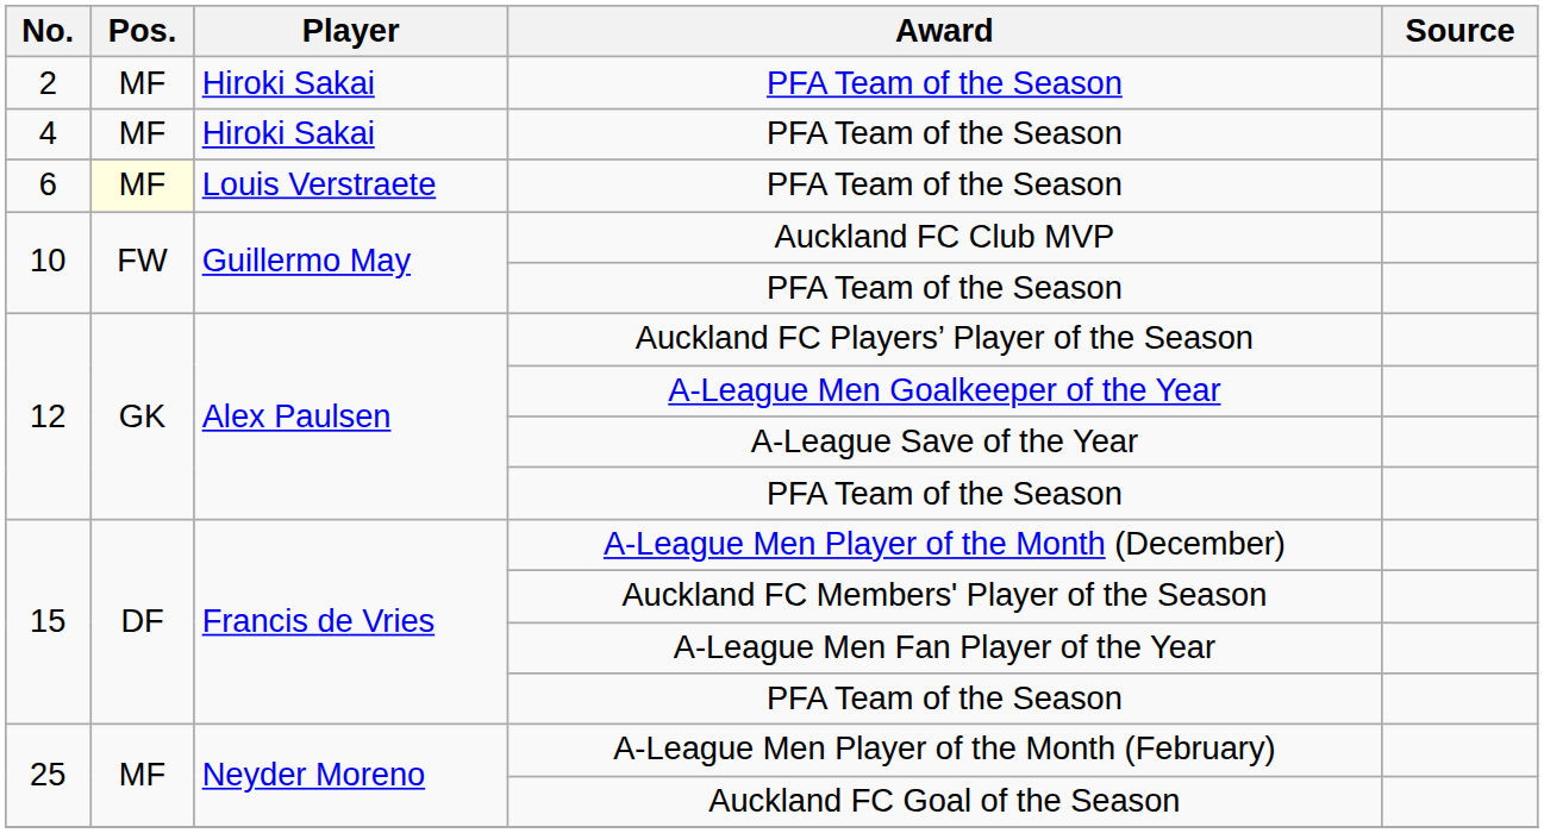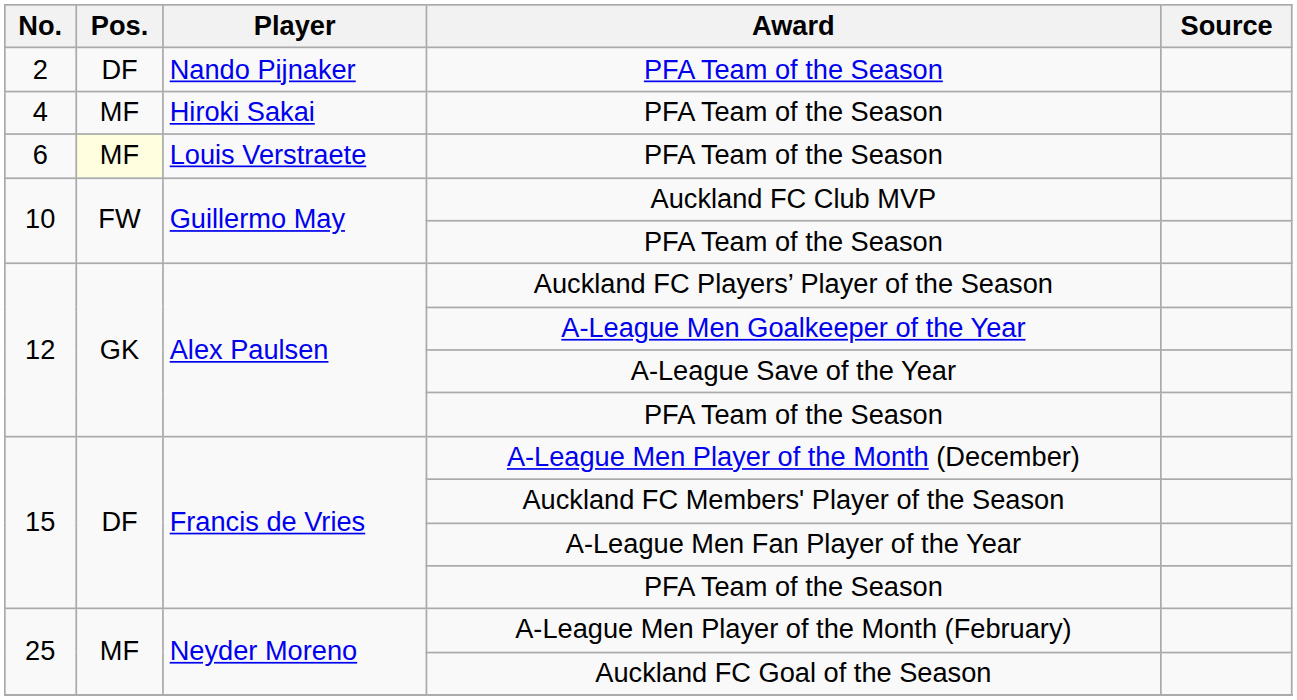 <table class="wikitable" style="text-align:center; width:60%;">
 <tr>
 <th>No.</th>
 <th>Pos.</th>
 <th>Player</th>
 <th>Award</th>
 <th>Source</th>
 </tr>
 <tr>
 <td>2</td>
-<td>MF</td>
-<td align="left"> <a href='#'>Hiroki Sakai</a></td>
+<td>DF</td>
+<td align="left"> <a href='#'>Nando Pijnaker</a></td>
 <td><a href='#'>PFA Team of the Season</a></td>
 <td></td>
 </tr>
 <tr>
 <td>4</td>
 <td>MF</td>
 <td align="left"> <a href='#'>Hiroki Sakai</a></td>
 <td>PFA Team of the Season</td>
 <td></td>
 </tr>
 <tr>
 <td>6</td>
 <td style="background: lightyellow;">MF</td>
 <td align="left"> <a href='#'>Louis Verstraete</a></td>
 <td>PFA Team of the Season</td>
 <td></td>
 </tr>
 <tr>
 <td rowspan=2>10</td>
 <td rowspan=2>FW</td>
 <td rowspan=2; align="left"> <a href='#'>Guillermo May</a></td>
 <td>Auckland FC Club MVP</td>
 <td></td>
 </tr>
 <tr>
 <td>PFA Team of the Season</td>
 <td></td>
 </tr>
 <tr>
 <td rowspan=4>12</td>
 <td rowspan=4>GK</td>
 <td rowspan=4; align="left"> <a href='#'>Alex Paulsen</a></td>
 <td>Auckland FC Players’ Player of the Season</td>
 <td></td>
 </tr>
 <tr>
 <td><a href='#'>A-League Men Goalkeeper of the Year</a></td>
 <td></td>
 </tr>
 <tr>
 <td>A-League Save of the Year</td>
 <td></td>
 </tr>
 <tr>
 <td>PFA Team of the Season</td>
 <td></td>
 </tr>
 <tr>
 <td rowspan=4>15</td>
 <td rowspan=4>DF</td>
 <td rowspan=4; align="left"> <a href='#'>Francis de Vries</a></td>
 <td><a href='#'>A-League Men Player of the Month</a> (December)</td>
 <td></td>
 </tr>
 <tr>
 <td>Auckland FC Members' Player of the Season</td>
 <td></td>
 </tr>
 <tr>
 <td>A-League Men Fan Player of the Year</td>
 <td></td>
 </tr>
 <tr>
 <td>PFA Team of the Season</td>
 <td></td>
 </tr>
 <tr>
 <td rowspan=2>25</td>
 <td rowspan=2>MF</td>
 <td rowspan=2; align="left"> <a href='#'>Neyder Moreno</a></td>
 <td>A-League Men Player of the Month (February)</td>
 <td></td>
 </tr>
 <tr>
 <td>Auckland FC Goal of the Season</td>
 <td></td>
 </tr>
 <tr>
 </tr>
 </table>
